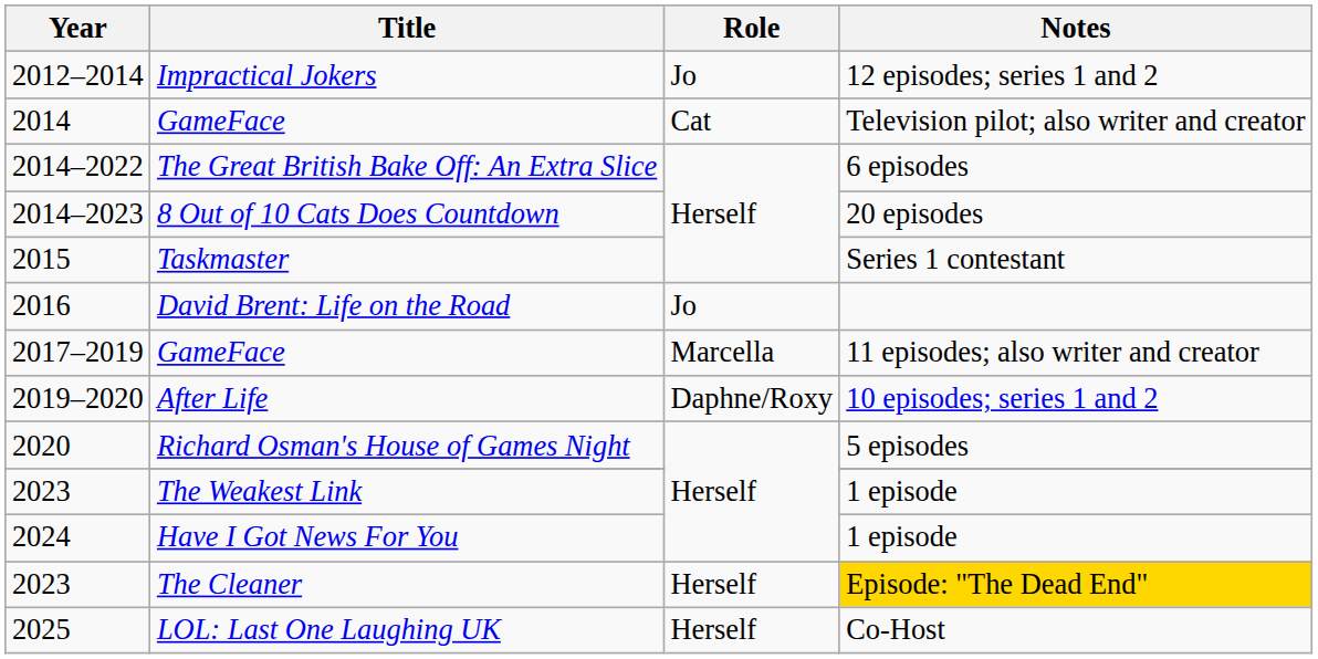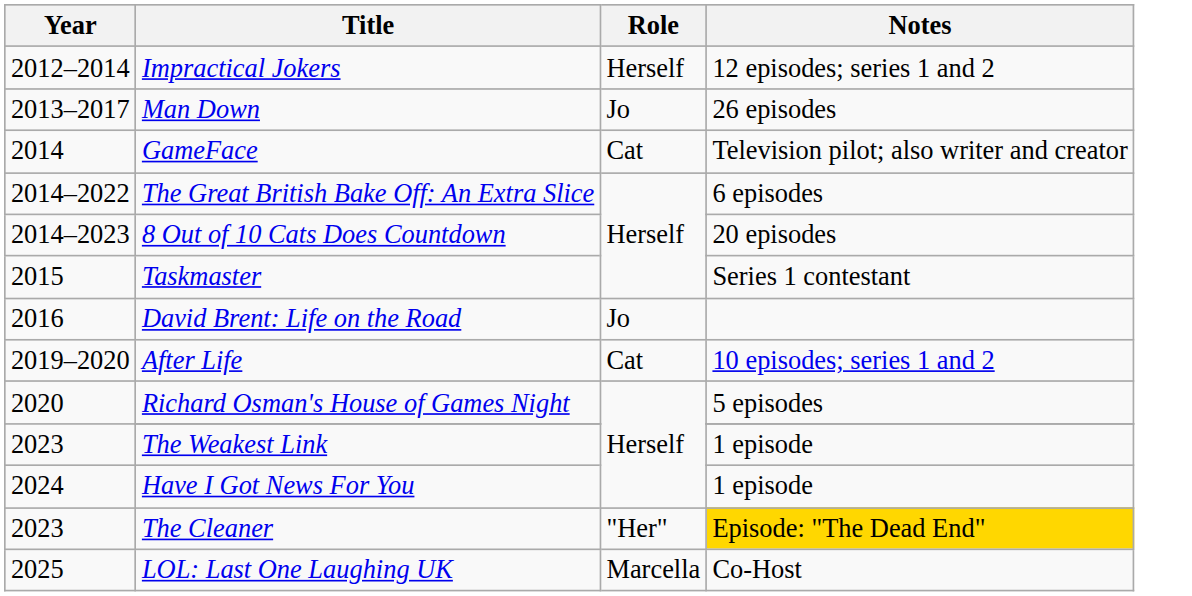 <table class="wikitable sortable">
 <tr>
 <th>Year</th>
 <th>Title</th>
 <th>Role</th>
 <th class="unsortable">Notes</th>
 </tr>
 <tr>
 <td>2012–2014</td>
 <td><em><a href='#'>Impractical Jokers</a></em></td>
+<td>Herself</td>
+<td>12 episodes; series 1 and 2</td>
+</tr>
+<tr>
+<td>2013–2017</td>
+<td><em><a href='#'>Man Down</a></em></td>
 <td>Jo</td>
-<td>12 episodes; series 1 and 2</td>
+<td>26 episodes</td>
 </tr>
 <tr>
 <td>2014</td>
 <td><em><a href='#'>GameFace</a></em></td>
 <td>Cat</td>
 <td>Television pilot; also writer and creator</td>
 </tr>
 <tr>
 <td>2014–2022</td>
 <td><em><a href='#'>The Great British Bake Off: An Extra Slice</a></em></td>
 <td rowspan="3">Herself</td>
 <td>6 episodes</td>
 </tr>
 <tr>
 <td>2014–2023</td>
 <td><em><a href='#'>8 Out of 10 Cats Does Countdown</a></em></td>
 <td>20 episodes</td>
 </tr>
 <tr>
 <td>2015</td>
 <td><em><a href='#'>Taskmaster</a></em></td>
 <td>Series 1 contestant</td>
 </tr>
 <tr>
 <td>2016</td>
 <td><em><a href='#'>David Brent: Life on the Road</a></em></td>
 <td>Jo</td>
 <td></td>
 </tr>
 <tr>
-<td>2017–2019</td>
-<td><em><a href='#'>GameFace</a></em></td>
-<td>Marcella</td>
-<td>11 episodes; also writer and creator</td>
-</tr>
-<tr>
 <td>2019–2020</td>
 <td><em><a href='#'>After Life</a></em></td>
-<td>Daphne/Roxy</td>
+<td>Cat</td>
 <td><a href='#'>10 episodes; series 1 and 2</a></td>
 </tr>
 <tr>
 <td>2020</td>
 <td><em><a href='#'>Richard Osman's House of Games Night</a></em></td>
 <td rowspan="4">Herself</td>
 <td>5 episodes</td>
 </tr>
 <tr>
 <td rowspan="2">2023</td>
 </tr>
 <tr>
 <td><em><a href='#'>The Weakest Link</a></em></td>
 <td>1 episode</td>
 </tr>
 <tr>
 <td>2024</td>
 <td><em><a href='#'>Have I Got News For You</a></em></td>
 <td>1 episode</td>
 </tr>
 <tr>
 <td>2023</td>
 <td><em><a href='#'>The Cleaner</a></em></td>
-<td>Herself</td>
+<td>"Her"</td>
 <td style="background: gold;">Episode: "The Dead End"</td>
 </tr>
 <tr>
 <td>2025</td>
 <td><em><a href='#'>LOL: Last One Laughing UK</a></td>
-<td>Herself</td>
+<td>Marcella</td>
 <td>Co-Host</td>
 </tr>
 </table>
